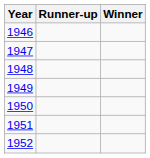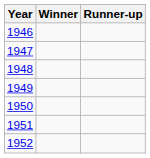 <table class="wikitable floatright" style="font-size:95%">
 <tr>
 <th>Year</th>
+<th>Winner</th>
 <th>Runner-up</th>
-<th>Winner</th>
 </tr>
 <tr>
 <td><a href='#'>1946</a></td>
 <td></td>
 <td></td>
 </tr>
 <tr>
 <td><a href='#'>1947</a></td>
 <td></td>
 <td></td>
 </tr>
 <tr>
 <td><a href='#'>1948</a></td>
 <td></td>
 <td></td>
 </tr>
 <tr>
 <td><a href='#'>1949</a></td>
 <td></td>
 <td></td>
 </tr>
 <tr>
 <td><a href='#'>1950</a></td>
 <td></td>
 <td></td>
 </tr>
 <tr>
 <td><a href='#'>1951</a></td>
 <td></td>
 <td></td>
 </tr>
 <tr>
 <td><a href='#'>1952</a></td>
 <td></td>
 <td></td>
 </tr>
 </table>
